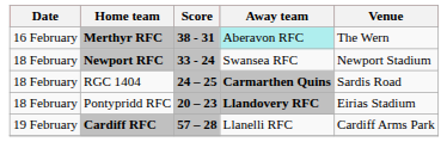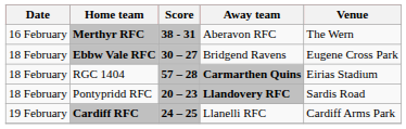 <table class="wikitable" style="margin:0.5em auto; font-size:95%">
 <tr bgcolor="#E00000">
 <th>Date</th>
 <th>Home team</th>
 <th>Score</th>
 <th>Away team</th>
 <th>Venue</th>
 </tr>
 <tr>
 <td>16 February</td>
 <td bgcolor="silver"><strong>Merthyr RFC</strong></td>
 <td bgcolor="silver"><strong>38 - 31</strong></td>
-<td style="background: paleturquoise;">Aberavon RFC</td>
+<td>Aberavon RFC</td>
 <td>The Wern</td>
 </tr>
 <tr>
 <td>18 February</td>
-<td bgcolor="silver"><strong>Newport RFC</strong></td>
-<td bgcolor="silver"><strong>33 - 24</strong></td>
-<td>Swansea RFC</td>
-<td>Newport Stadium</td>
+<td bgcolor="silver"><strong>Ebbw Vale RFC</strong></td>
+<td bgcolor="silver"><strong>30 – 27</strong></td>
+<td>Bridgend Ravens</td>
+<td>Eugene Cross Park</td>
 </tr>
 <tr>
 <td>18 February</td>
 <td>RGC 1404</td>
-<td bgcolor="silver"><strong>24 – 25</strong></td>
+<td bgcolor="silver"><strong>57 – 28</strong></td>
 <td bgcolor="silver"><strong>Carmarthen Quins</strong></td>
-<td>Sardis Road</td>
+<td>Eirias Stadium</td>
 </tr>
 <tr>
 <td>18 February</td>
 <td>Pontypridd RFC</td>
 <td bgcolor="silver"><strong>20 – 23</strong></td>
 <td bgcolor="silver"><strong>Llandovery RFC</strong></td>
-<td>Eirias Stadium</td>
+<td>Sardis Road</td>
 </tr>
 <tr>
 <td>19 February</td>
 <td bgcolor="silver"><strong>Cardiff RFC</strong></td>
-<td bgcolor="silver"><strong>57 – 28</strong></td>
+<td bgcolor="silver"><strong>24 – 25</strong></td>
 <td>Llanelli RFC</td>
 <td>Cardiff Arms Park</td>
 </tr>
 <tr>
 </tr>
 </table>
